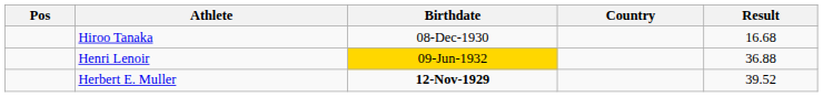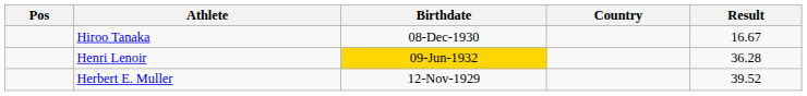 <table class="wikitable"  style="text-align:center; width:60%;">
 <tr>
 <th>Pos</th>
 <th>Athlete</th>
 <th>Birthdate</th>
 <th>Country</th>
 <th>Result</th>
 </tr>
 <tr>
 <td align=center></td>
 <td align=left><a href='#'>Hiroo Tanaka</a></td>
 <td>08-Dec-1930</td>
 <td align=left></td>
-<td>16.68</td>
+<td>16.67</td>
 </tr>
 <tr>
 <td align=center></td>
 <td align=left><a href='#'>Henri Lenoir</a></td>
 <td style="background: gold;">09-Jun-1932</td>
 <td align=left></td>
-<td>36.88</td>
+<td>36.28</td>
 </tr>
 <tr>
 <td align=center></td>
 <td align=left><a href='#'>Herbert E. Muller</a></td>
-<td><strong>12-Nov-1929</strong></td>
+<td>12-Nov-1929</td>
 <td align=left></td>
 <td>39.52</td>
 </tr>
 </table>
